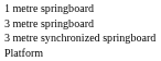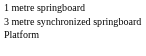 <table>
 <tr>
 <td>1 metre springboard<br></td>
-<td></td>
-<td></td>
-<td></td>
-</tr>
-<tr>
-<td>3 metre springboard<br></td>
 <td></td>
 <td></td>
 <td></td>
 </tr>
 <tr>
 <td>3 metre synchronized springboard <br></td>
 <td><br></td>
 <td><br></td>
 <td><br></td>
 </tr>
 <tr>
 <td>Platform<br></td>
 <td></td>
 <td></td>
 <td></td>
 </tr>
 </table>
